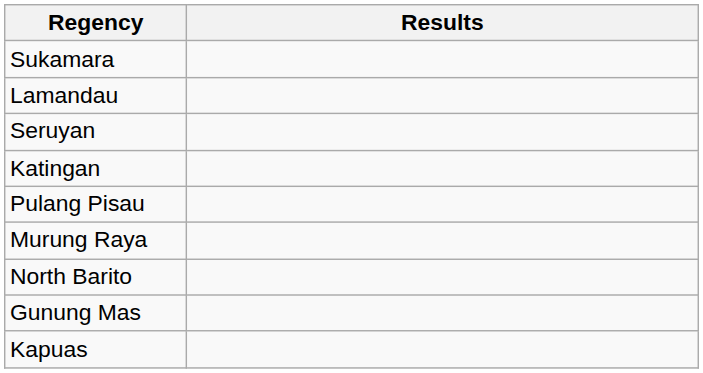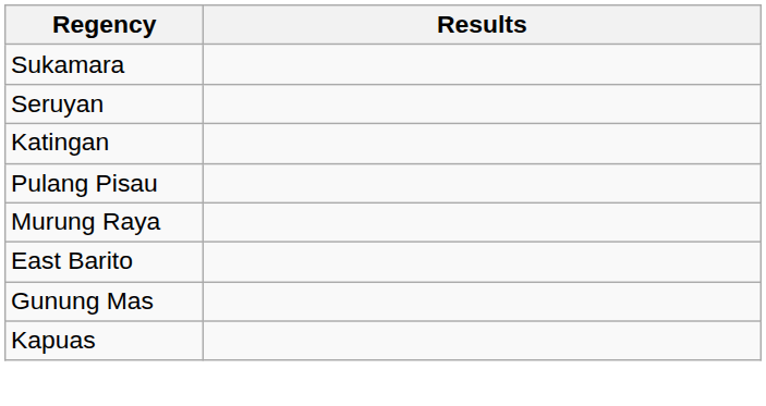 <table class="wikitable sortable" style="text-align: center;">
 <tr style="text-align: center;">
 <th style="width: 120px;">Regency</th>
 <th style="width: 350px;">Results</th>
 </tr>
 <tr>
 <td style="text-align: left;">Sukamara</td>
-<td></td>
-</tr>
-<tr>
-<td style="text-align: left;">Lamandau</td>
 <td></td>
 </tr>
 <tr>
 <td style="text-align: left;">Seruyan</td>
 <td></td>
 </tr>
 <tr>
 <td style="text-align: left;">Katingan</td>
 <td></td>
 </tr>
 <tr>
 <td style="text-align: left;">Pulang Pisau</td>
 <td></td>
 </tr>
 <tr>
 <td style="text-align: left;">Murung Raya</td>
 <td></td>
 </tr>
 <tr>
-<td style="text-align: left;">North Barito</td>
+<td style="text-align: left;">East Barito</td>
 <td></td>
 </tr>
 <tr>
 <td style="text-align: left;">Gunung Mas</td>
 <td></td>
 </tr>
 <tr>
 <td style="text-align: left;">Kapuas</td>
 <td></td>
 </tr>
 </table>
